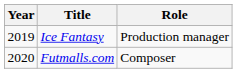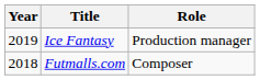 <table class="wikitable">
 <tr>
 <th>Year</th>
 <th>Title</th>
 <th>Role</th>
 </tr>
 <tr>
 <td>2019</td>
 <td><em><a href='#'>Ice Fantasy</a></em></td>
 <td>Production manager</td>
 </tr>
 <tr>
-<td>2020</td>
+<td>2018</td>
 <td><em><a href='#'>Futmalls.com</a></em></td>
 <td>Composer</td>
 </tr>
 </table>
